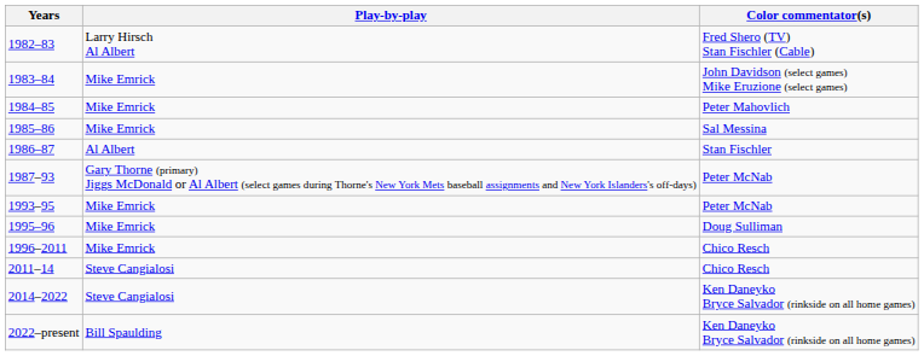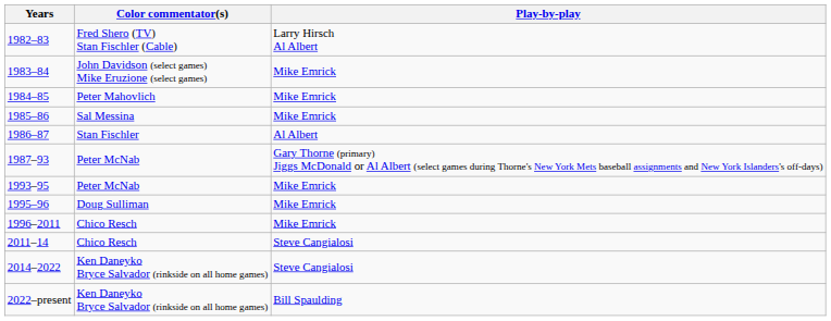 <table class="wikitable">
 <tr>
 <th>Years</th>
+<th><a href='#'>Color commentator</a>(s)</th>
 <th><a href='#'>Play-by-play</a></th>
-<th><a href='#'>Color commentator</a>(s)</th>
 </tr>
 <tr>
 <td><a href='#'>1982–83</a></td>
+<td><a href='#'>Fred Shero</a> (<a href='#'>TV</a>)<br><a href='#'>Stan Fischler</a> (<a href='#'>Cable</a>)</td>
 <td>Larry Hirsch<br><a href='#'>Al Albert</a></td>
-<td><a href='#'>Fred Shero</a> (<a href='#'>TV</a>)<br><a href='#'>Stan Fischler</a> (<a href='#'>Cable</a>)</td>
 </tr>
 <tr>
 <td><a href='#'>1983–84</a></td>
+<td><a href='#'>John Davidson</a> <small>(select games)</small><br><a href='#'>Mike Eruzione</a> <small>(select games)</small></td>
 <td><a href='#'>Mike Emrick</a></td>
-<td><a href='#'>John Davidson</a> <small>(select games)</small><br><a href='#'>Mike Eruzione</a> <small>(select games)</small></td>
 </tr>
 <tr>
 <td><a href='#'>1984–85</a></td>
+<td><a href='#'>Peter Mahovlich</a></td>
 <td><a href='#'>Mike Emrick</a></td>
-<td><a href='#'>Peter Mahovlich</a></td>
 </tr>
 <tr>
 <td><a href='#'>1985–86</a></td>
+<td><a href='#'>Sal Messina</a></td>
 <td><a href='#'>Mike Emrick</a></td>
-<td><a href='#'>Sal Messina</a></td>
 </tr>
 <tr>
 <td><a href='#'>1986–87</a></td>
+<td><a href='#'>Stan Fischler</a></td>
 <td><a href='#'>Al Albert</a></td>
-<td><a href='#'>Stan Fischler</a></td>
 </tr>
 <tr>
 <td><a href='#'>1987</a>–<a href='#'>93</a></td>
+<td><a href='#'>Peter McNab</a></td>
 <td><a href='#'>Gary Thorne</a> <small>(primary)</small><br><a href='#'>Jiggs McDonald</a> or <a href='#'>Al Albert</a> <small>(select games during Thorne's <a href='#'>New York Mets</a> baseball <a href='#'>assignments</a> and <a href='#'>New York Islanders</a>'s off-days)</small></td>
-<td><a href='#'>Peter McNab</a></td>
 </tr>
 <tr>
 <td><a href='#'>1993</a>–<a href='#'>95</a></td>
+<td><a href='#'>Peter McNab</a></td>
 <td><a href='#'>Mike Emrick</a></td>
-<td><a href='#'>Peter McNab</a></td>
 </tr>
 <tr>
 <td><a href='#'>1995–96</a></td>
+<td><a href='#'>Doug Sulliman</a></td>
 <td><a href='#'>Mike Emrick</a></td>
-<td><a href='#'>Doug Sulliman</a></td>
 </tr>
 <tr>
 <td><a href='#'>1996</a>–<a href='#'>2011</a></td>
+<td><a href='#'>Chico Resch</a></td>
 <td><a href='#'>Mike Emrick</a></td>
-<td><a href='#'>Chico Resch</a></td>
 </tr>
 <tr>
 <td><a href='#'>2011</a>–<a href='#'>14</a></td>
+<td><a href='#'>Chico Resch</a></td>
 <td><a href='#'>Steve Cangialosi</a></td>
-<td><a href='#'>Chico Resch</a></td>
 </tr>
 <tr>
 <td><a href='#'>2014</a>–<a href='#'>2022</a></td>
+<td><a href='#'>Ken Daneyko</a><br><a href='#'>Bryce Salvador</a> <small>(rinkside on all home games)</small></td>
 <td><a href='#'>Steve Cangialosi</a></td>
-<td><a href='#'>Ken Daneyko</a><br><a href='#'>Bryce Salvador</a> <small>(rinkside on all home games)</small></td>
 </tr>
 <tr>
 <td><a href='#'>2022</a>–present</td>
+<td><a href='#'>Ken Daneyko</a><br><a href='#'>Bryce Salvador</a> <small>(rinkside on all home games)</small></td>
 <td><a href='#'>Bill Spaulding</a></td>
-<td><a href='#'>Ken Daneyko</a><br><a href='#'>Bryce Salvador</a> <small>(rinkside on all home games)</small></td>
 </tr>
 </table>
